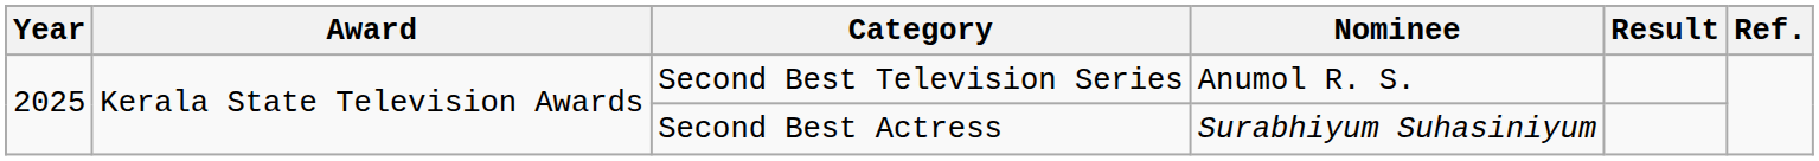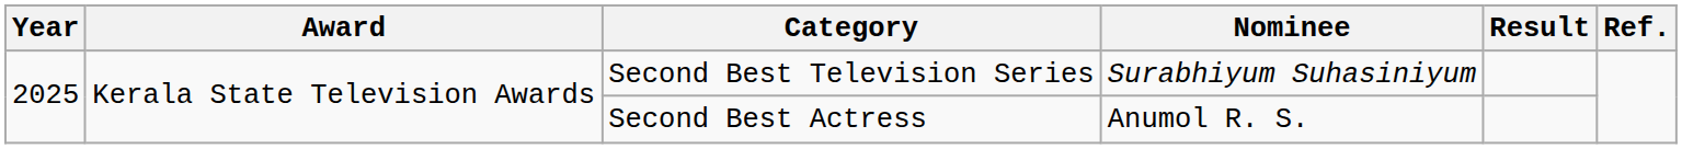 <table class="wikitable sortable">
 <tr>
 <th>Year</th>
 <th>Award</th>
 <th>Category</th>
 <th>Nominee</th>
 <th>Result</th>
 <th>Ref.</th>
 </tr>
 <tr>
 <td rowspan="2">2025</td>
 <td rowspan="2">Kerala State Television Awards</td>
 <td>Second Best Television Series</td>
-<td>Anumol R. S.</td>
+<td><em>Surabhiyum Suhasiniyum</em></td>
 <td></td>
 <td rowspan="2"></td>
 </tr>
 <tr>
 <td>Second Best Actress</td>
-<td><em>Surabhiyum Suhasiniyum</em></td>
+<td>Anumol R. S.</td>
 <td></td>
 </tr>
 </table>
